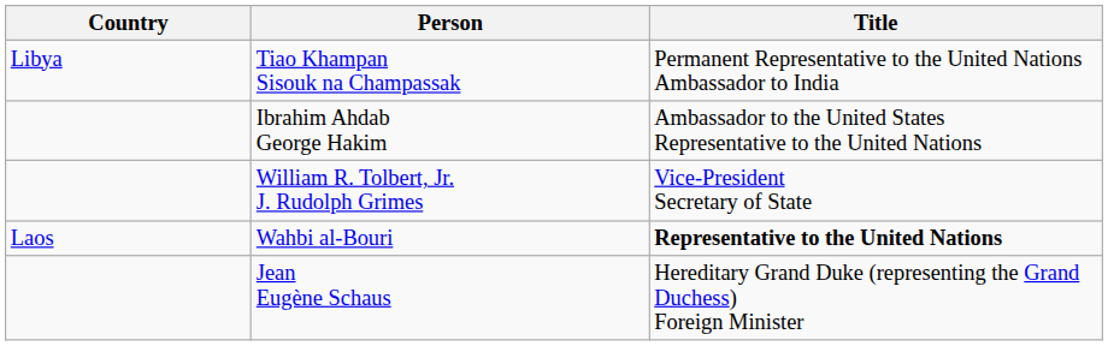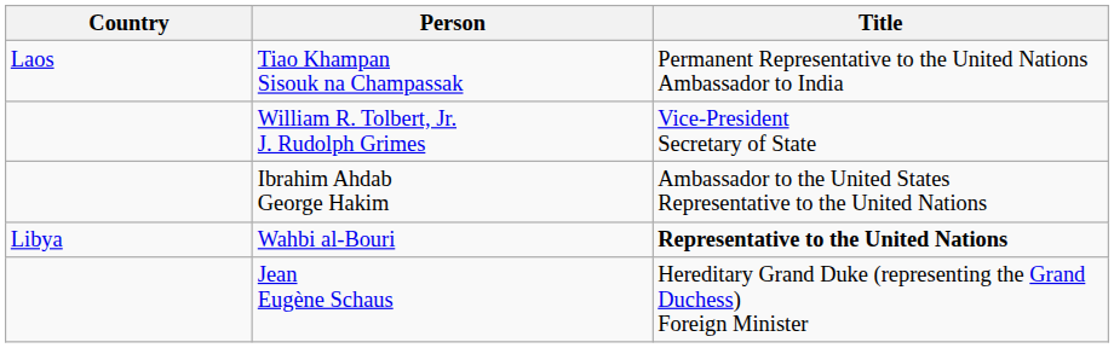 <table class="wikitable">
 <tr style="vertical-align: top;">
 <th width="170">Country</th>
 <th width="280">Person</th>
 <th width="320">Title</th>
 </tr>
 <tr style="vertical-align: top;">
-<td> <a href='#'>Libya</a></td>
+<td> <a href='#'>Laos</a></td>
 <td><a href='#'>Tiao Khampan</a><br><a href='#'>Sisouk na Champassak</a></td>
 <td>Permanent Representative to the United Nations<br>Ambassador to India</td>
+</tr>
+<tr style="vertical-align: top;">
+<td></td>
+<td><a href='#'>William R. Tolbert, Jr.</a><br><a href='#'>J. Rudolph Grimes</a></td>
+<td><a href='#'>Vice-President</a><br>Secretary of State</td>
 </tr>
 <tr style="vertical-align: top;">
 <td></td>
 <td>Ibrahim Ahdab<br>George Hakim</td>
 <td>Ambassador to the United States<br>Representative to the United Nations</td>
 </tr>
 <tr style="vertical-align: top;">
-<td></td>
-<td><a href='#'>William R. Tolbert, Jr.</a><br><a href='#'>J. Rudolph Grimes</a></td>
-<td><a href='#'>Vice-President</a><br>Secretary of State</td>
-</tr>
-<tr style="vertical-align: top;">
-<td> <a href='#'>Laos</a></td>
+<td> <a href='#'>Libya</a></td>
 <td><a href='#'>Wahbi al-Bouri</a></td>
 <td><strong>Representative to the United Nations</strong></td>
 </tr>
 <tr style="vertical-align: top;">
 <td></td>
 <td><a href='#'>Jean</a><br><a href='#'>Eugène Schaus</a></td>
 <td>Hereditary Grand Duke (representing the <a href='#'>Grand Duchess</a>)<br>Foreign Minister</td>
 </tr>
 </table>
